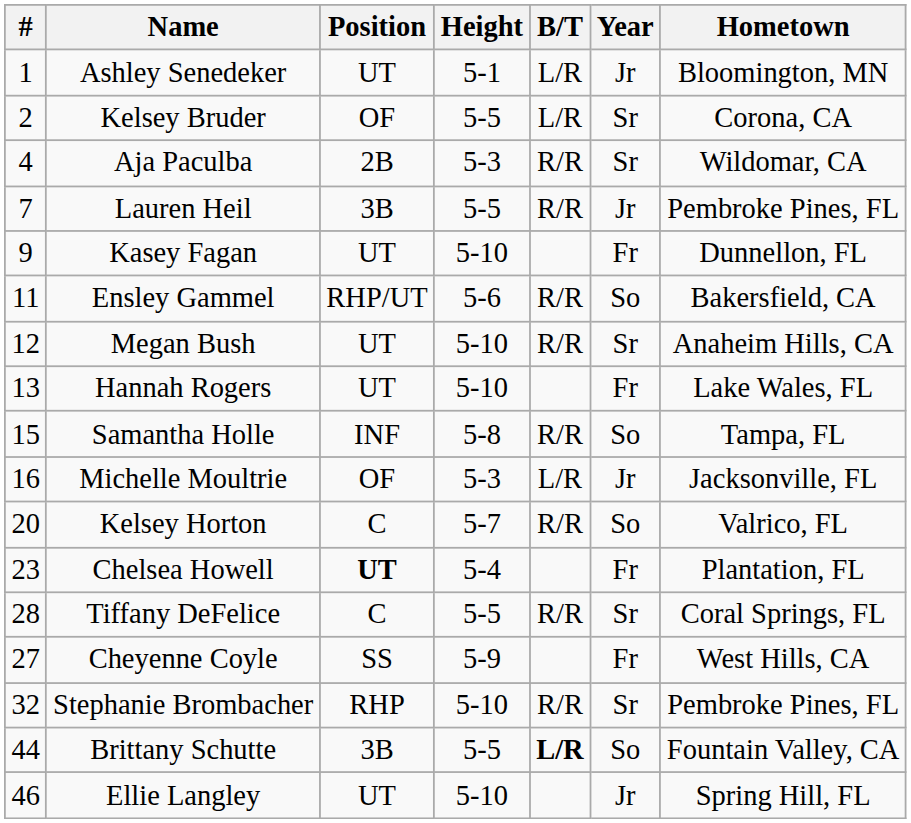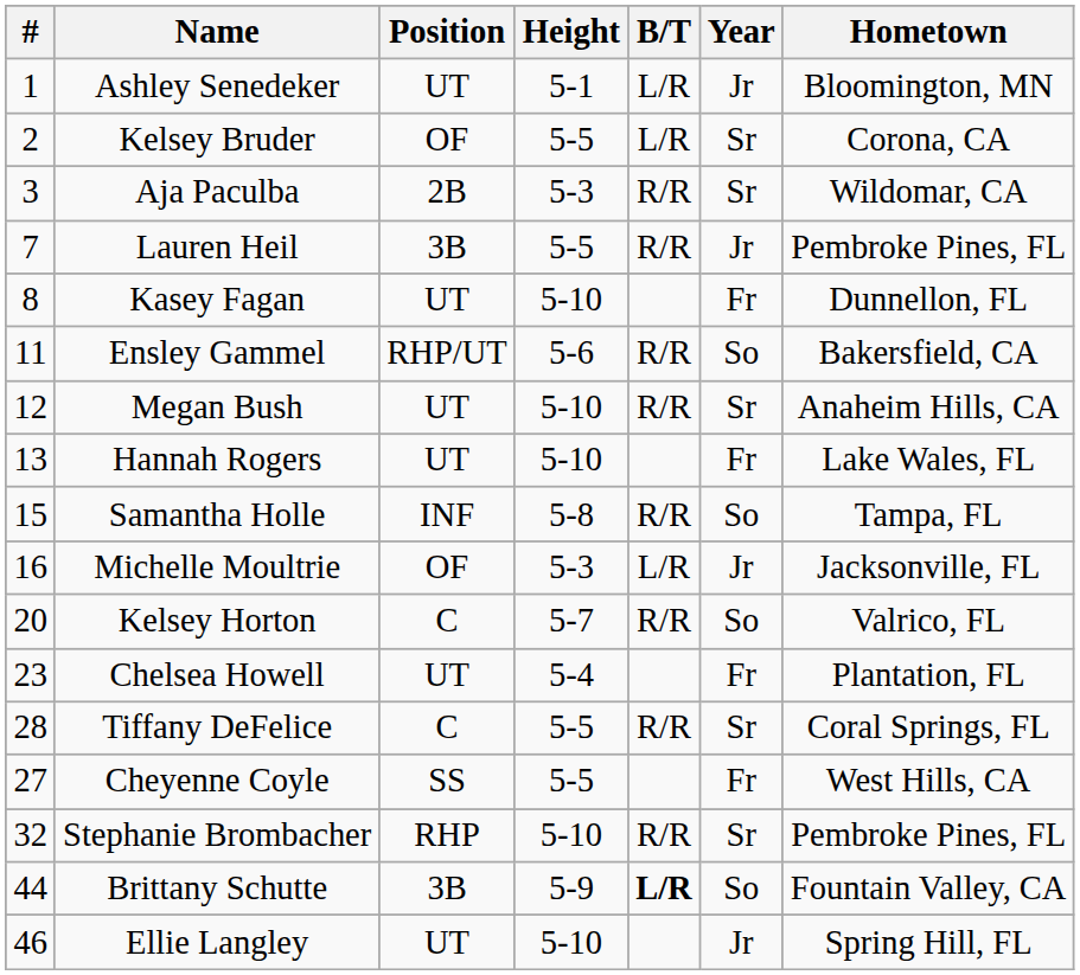 <table class="wikitable">
 <tr>
 <th>#</th>
 <th>Name</th>
 <th>Position</th>
 <th>Height</th>
 <th>B/T</th>
 <th>Year</th>
 <th>Hometown</th>
 </tr>
 <tr align=center>
 <td>1</td>
 <td>Ashley Senedeker</td>
 <td>UT</td>
 <td>5-1</td>
 <td>L/R</td>
 <td>Jr</td>
 <td>Bloomington, MN</td>
 </tr>
 <tr align=center>
 <td>2</td>
 <td>Kelsey Bruder</td>
 <td>OF</td>
 <td>5-5</td>
 <td>L/R</td>
 <td>Sr</td>
 <td>Corona, CA</td>
 </tr>
 <tr align=center>
-<td>4</td>
+<td>3</td>
 <td>Aja Paculba</td>
 <td>2B</td>
 <td>5-3</td>
 <td>R/R</td>
 <td>Sr</td>
 <td>Wildomar, CA</td>
 </tr>
 <tr align=center>
 <td>7</td>
 <td>Lauren Heil</td>
 <td>3B</td>
 <td>5-5</td>
 <td>R/R</td>
 <td>Jr</td>
 <td>Pembroke Pines, FL</td>
 </tr>
 <tr align=center>
-<td>9</td>
+<td>8</td>
 <td>Kasey Fagan</td>
 <td>UT</td>
 <td>5-10</td>
 <td></td>
 <td>Fr</td>
 <td>Dunnellon, FL</td>
 </tr>
 <tr align=center>
 <td>11</td>
 <td>Ensley Gammel</td>
 <td>RHP/UT</td>
 <td>5-6</td>
 <td>R/R</td>
 <td>So</td>
 <td>Bakersfield, CA</td>
 </tr>
 <tr align=center>
 <td>12</td>
 <td>Megan Bush</td>
 <td>UT</td>
 <td>5-10</td>
 <td>R/R</td>
 <td>Sr</td>
 <td>Anaheim Hills, CA</td>
 </tr>
 <tr align=center>
 <td>13</td>
 <td>Hannah Rogers</td>
 <td>UT</td>
 <td>5-10</td>
 <td></td>
 <td>Fr</td>
 <td>Lake Wales, FL</td>
 </tr>
 <tr align=center>
 <td>15</td>
 <td>Samantha Holle</td>
 <td>INF</td>
 <td>5-8</td>
 <td>R/R</td>
 <td>So</td>
 <td>Tampa, FL</td>
 </tr>
 <tr align=center>
 <td>16</td>
 <td>Michelle Moultrie</td>
 <td>OF</td>
 <td>5-3</td>
 <td>L/R</td>
 <td>Jr</td>
 <td>Jacksonville, FL</td>
 </tr>
 <tr align=center>
 <td>20</td>
 <td>Kelsey Horton</td>
 <td>C</td>
 <td>5-7</td>
 <td>R/R</td>
 <td>So</td>
 <td>Valrico, FL</td>
 </tr>
 <tr align=center>
 <td>23</td>
 <td>Chelsea Howell</td>
-<td><strong>UT</strong></td>
+<td>UT</td>
 <td>5-4</td>
 <td></td>
 <td>Fr</td>
 <td>Plantation, FL</td>
 </tr>
 <tr align=center>
 <td>28</td>
 <td>Tiffany DeFelice</td>
 <td>C</td>
 <td>5-5</td>
 <td>R/R</td>
 <td>Sr</td>
 <td>Coral Springs, FL</td>
 </tr>
 <tr align=center>
 <td>27</td>
 <td>Cheyenne Coyle</td>
 <td>SS</td>
-<td>5-9</td>
+<td>5-5</td>
 <td></td>
 <td>Fr</td>
 <td>West Hills, CA</td>
 </tr>
 <tr align=center>
 <td>32</td>
 <td>Stephanie Brombacher</td>
 <td>RHP</td>
 <td>5-10</td>
 <td>R/R</td>
 <td>Sr</td>
 <td>Pembroke Pines, FL</td>
 </tr>
 <tr align=center>
 <td>44</td>
 <td>Brittany Schutte</td>
 <td>3B</td>
-<td>5-5</td>
+<td>5-9</td>
 <td><strong>L/R</strong></td>
 <td>So</td>
 <td>Fountain Valley, CA</td>
 </tr>
 <tr align=center>
 <td>46</td>
 <td>Ellie Langley</td>
 <td>UT</td>
 <td>5-10</td>
 <td></td>
 <td>Jr</td>
 <td>Spring Hill, FL</td>
 </tr>
 </table>
